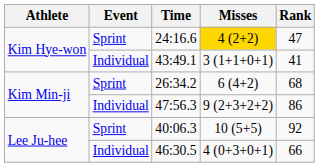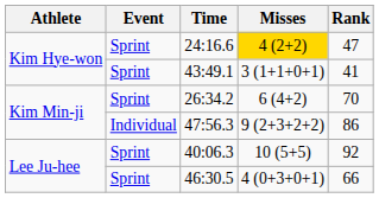 <table class="wikitable" style="font-size:90%">
 <tr>
 <th>Athlete</th>
 <th>Event</th>
 <th>Time</th>
 <th>Misses</th>
 <th>Rank</th>
 </tr>
 <tr align=center>
 <td align=left rowspan=2><a href='#'>Kim Hye-won</a></td>
 <td align=left><a href='#'>Sprint</a></td>
 <td>24:16.6</td>
 <td style="background: gold;">4 (2+2)</td>
 <td>47</td>
 </tr>
 <tr align=center>
-<td align=left><a href='#'>Individual</a></td>
+<td align=left><a href='#'>Sprint</a></td>
 <td>43:49.1</td>
 <td>3 (1+1+0+1)</td>
 <td>41</td>
 </tr>
 <tr align=center>
 <td align=left rowspan=2><a href='#'>Kim Min-ji</a></td>
 <td align=left><a href='#'>Sprint</a></td>
 <td>26:34.2</td>
 <td>6 (4+2)</td>
-<td>68</td>
+<td>70</td>
 </tr>
 <tr align=center>
 <td align=left><a href='#'>Individual</a></td>
 <td>47:56.3</td>
 <td>9 (2+3+2+2)</td>
 <td>86</td>
 </tr>
 <tr align=center>
 <td align=left rowspan=2><a href='#'>Lee Ju-hee</a></td>
 <td align=left><a href='#'>Sprint</a></td>
 <td>40:06.3</td>
 <td>10 (5+5)</td>
 <td>92</td>
 </tr>
 <tr align=center>
-<td align=left><a href='#'>Individual</a></td>
+<td align=left><a href='#'>Sprint</a></td>
 <td>46:30.5</td>
 <td>4 (0+3+0+1)</td>
 <td>66</td>
 </tr>
 </table>
